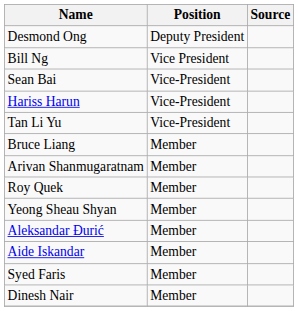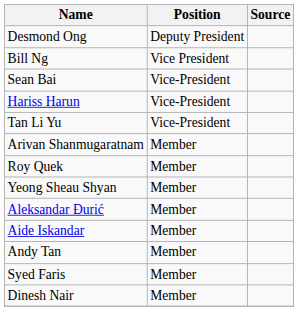 <table class="wikitable">
 <tr>
 <th>Name</th>
 <th>Position</th>
 <th>Source</th>
 </tr>
 <tr>
 <td> Desmond Ong</td>
 <td>Deputy President</td>
 <td></td>
 </tr>
 <tr>
 <td> Bill Ng</td>
 <td>Vice President</td>
 <td></td>
 </tr>
 <tr>
 <td> Sean Bai</td>
 <td>Vice-President</td>
 <td></td>
 </tr>
 <tr>
 <td> <a href='#'>Hariss Harun</a></td>
 <td>Vice-President</td>
 <td></td>
 </tr>
 <tr>
 <td> Tan Li Yu</td>
 <td>Vice-President</td>
 <td></td>
 </tr>
 <tr>
-<td> Bruce Liang</td>
-<td>Member</td>
-<td></td>
-</tr>
-<tr>
 <td> Arivan Shanmugaratnam</td>
 <td>Member</td>
 <td></td>
 </tr>
 <tr>
 <td> Roy Quek</td>
 <td>Member</td>
 <td></td>
 </tr>
 <tr>
 <td> Yeong Sheau Shyan</td>
 <td>Member</td>
 <td></td>
 </tr>
 <tr>
 <td> <a href='#'>Aleksandar Đurić</a></td>
 <td>Member</td>
 <td></td>
 </tr>
 <tr>
 <td> <a href='#'>Aide Iskandar</a></td>
 <td>Member</td>
 <td></td>
 </tr>
 <tr>
+<td> Andy Tan</td>
+<td>Member</td>
+<td></td>
+</tr>
+<tr>
 <td> Syed Faris</td>
 <td>Member</td>
 <td></td>
 </tr>
 <tr>
 <td> Dinesh Nair</td>
 <td>Member</td>
 <td></td>
 </tr>
 <tr>
 </tr>
 </table>
